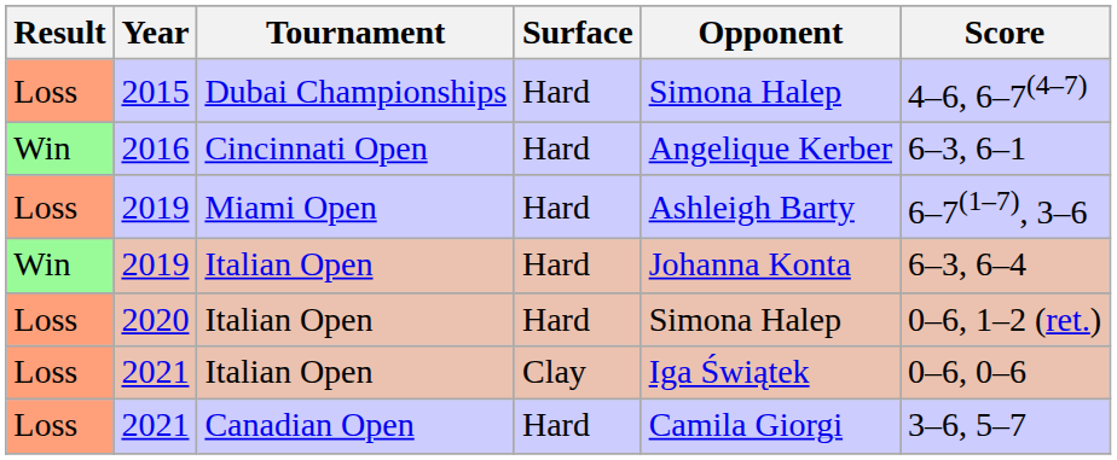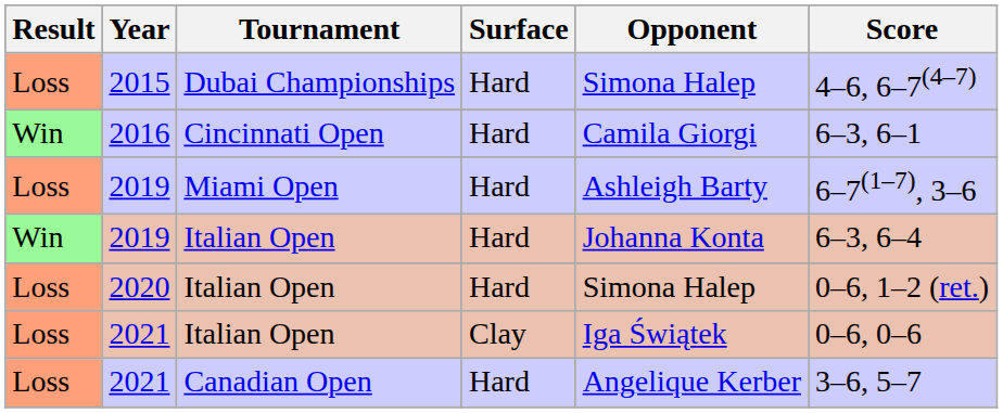 <table class="sortable wikitable">
 <tr>
 <th>Result</th>
 <th>Year</th>
 <th>Tournament</th>
 <th>Surface</th>
 <th>Opponent</th>
 <th class=unsortable>Score</th>
 </tr>
 <tr style="background:#ccccff;">
 <td style="background:#ffa07a;">Loss</td>
 <td><a href='#'>2015</a></td>
 <td><a href='#'>Dubai Championships</a></td>
 <td>Hard</td>
 <td> <a href='#'>Simona Halep</a></td>
 <td>4–6, 6–7<sup>(4–7)</sup></td>
 </tr>
 <tr bgcolor=#ccccff>
 <td bgcolor=98FB98>Win</td>
 <td><a href='#'>2016</a></td>
 <td><a href='#'>Cincinnati Open</a></td>
 <td>Hard</td>
-<td> <a href='#'>Angelique Kerber</a></td>
+<td> <a href='#'>Camila Giorgi</a></td>
 <td>6–3, 6–1</td>
 </tr>
 <tr bgcolor=CCCCFF>
 <td style="background:#ffa07a;">Loss</td>
 <td><a href='#'>2019</a></td>
 <td><a href='#'>Miami Open</a></td>
 <td>Hard</td>
 <td> <a href='#'>Ashleigh Barty</a></td>
 <td>6–7<sup>(1–7)</sup>, 3–6</td>
 </tr>
 <tr bgcolor=EBC2AF>
 <td style="background:#98fb98;">Win</td>
 <td><a href='#'>2019</a></td>
 <td><a href='#'>Italian Open</a></td>
 <td>Hard</td>
 <td> <a href='#'>Johanna Konta</a></td>
 <td>6–3, 6–4</td>
 </tr>
 <tr bgcolor=EBC2AF>
 <td bgcolor=FFA07A>Loss</td>
 <td><a href='#'>2020</a></td>
 <td>Italian Open</td>
 <td>Hard</td>
 <td> Simona Halep</td>
 <td>0–6, 1–2 (<a href='#'>ret.</a>)</td>
 </tr>
 <tr bgcolor=EBC2AF>
 <td bgcolor=FFA07A>Loss</td>
 <td><a href='#'>2021</a></td>
 <td>Italian Open</td>
 <td>Clay</td>
 <td> <a href='#'>Iga Świątek</a></td>
 <td>0–6, 0–6</td>
 </tr>
 <tr bgcolor=#ccccff>
 <td bgcolor=FFA07A>Loss</td>
 <td><a href='#'>2021</a></td>
 <td><a href='#'>Canadian Open</a></td>
 <td>Hard</td>
-<td> <a href='#'>Camila Giorgi</a></td>
+<td> <a href='#'>Angelique Kerber</a></td>
 <td>3–6, 5–7</td>
 </tr>
 </table>
